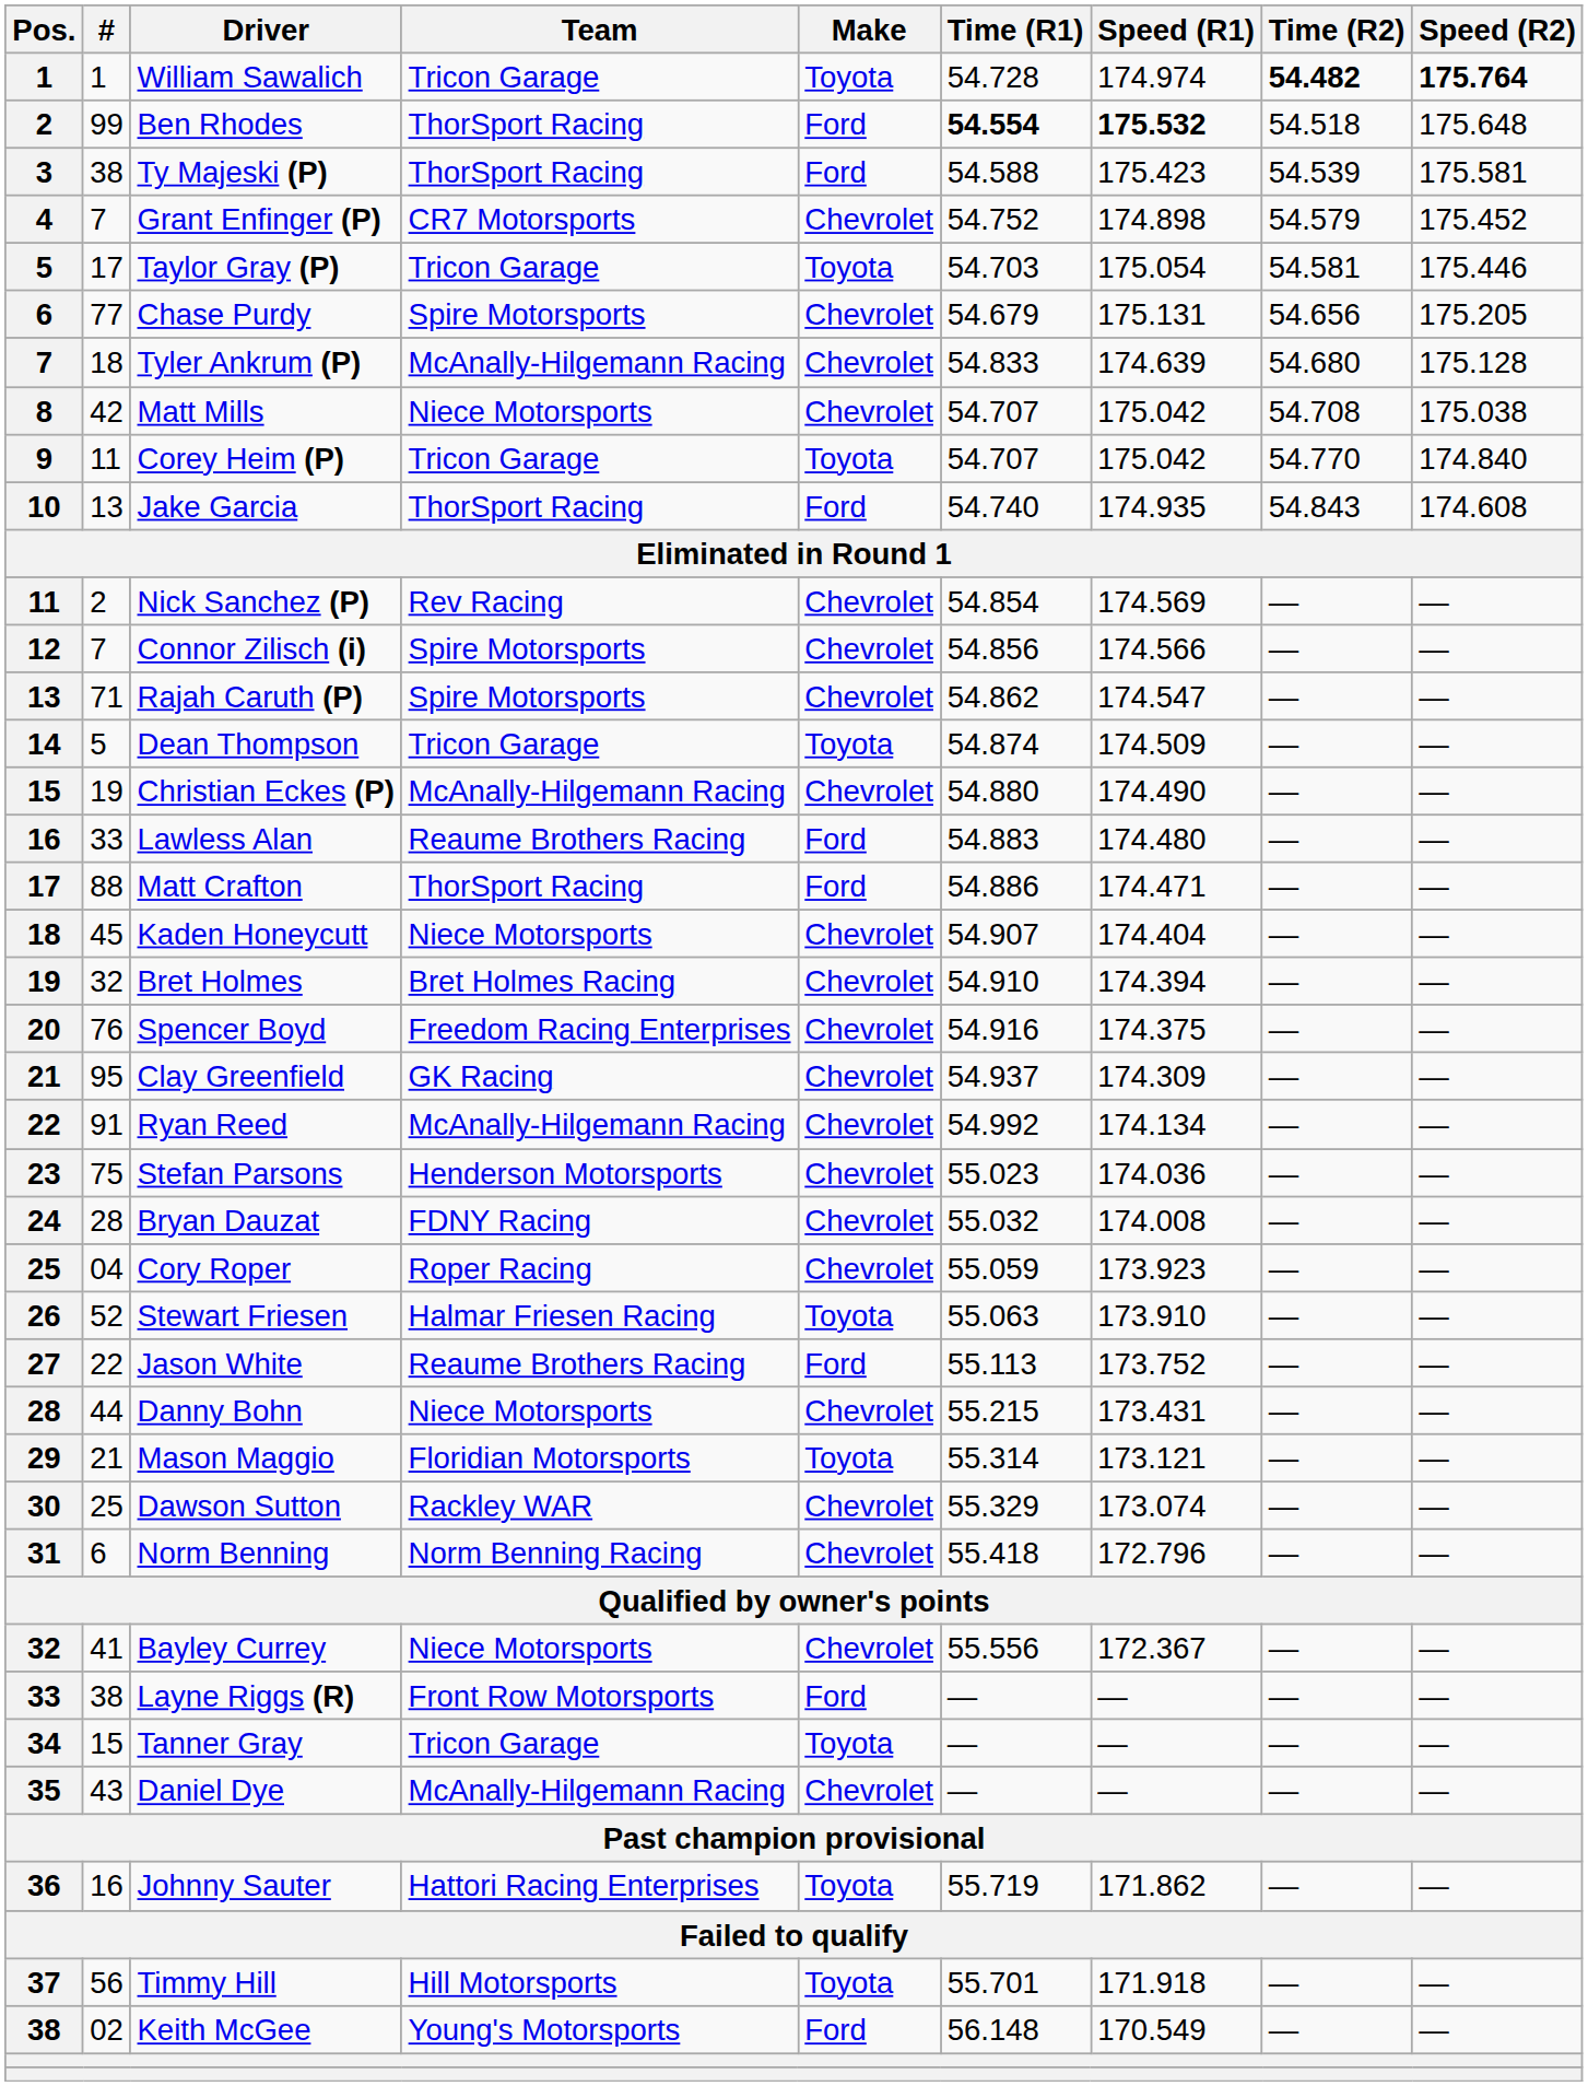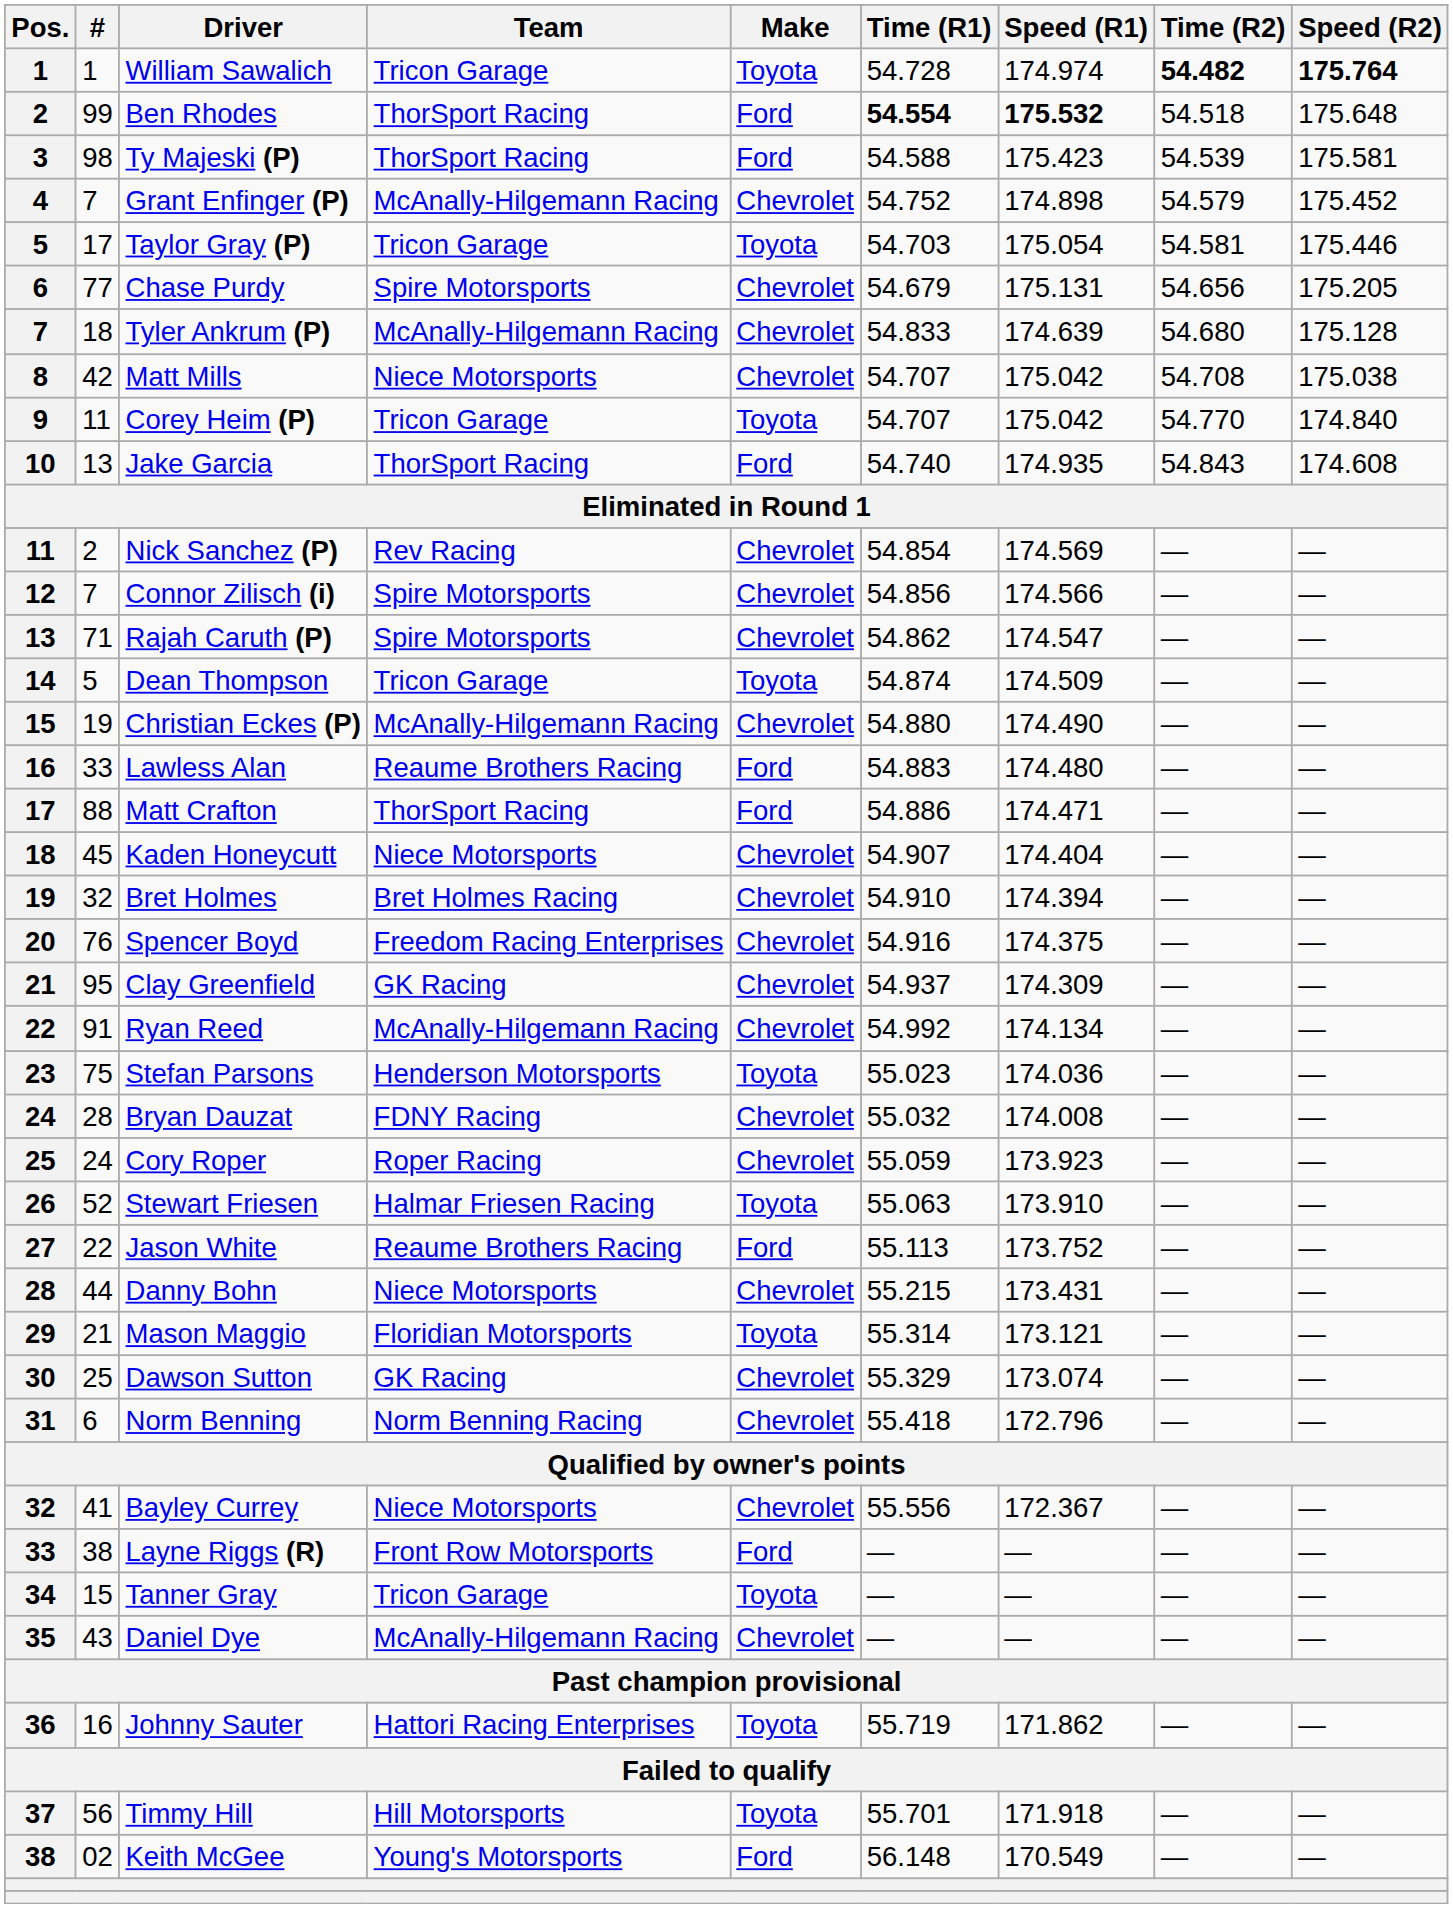 <table class="wikitable" style="font-size:95%">
 <tr>
 <th>Pos.</th>
 <th>#</th>
 <th>Driver</th>
 <th>Team</th>
 <th>Make</th>
 <th>Time (R1)</th>
 <th>Speed (R1)</th>
 <th>Time (R2)</th>
 <th>Speed (R2)</th>
 </tr>
 <tr>
 <th>1</th>
 <td>1</td>
 <td><a href='#'>William Sawalich</a></td>
 <td><a href='#'>Tricon Garage</a></td>
 <td><a href='#'>Toyota</a></td>
 <td>54.728</td>
 <td>174.974</td>
 <td><strong>54.482</strong></td>
 <td><strong>175.764</strong></td>
 </tr>
 <tr>
 <th>2</th>
 <td>99</td>
 <td><a href='#'>Ben Rhodes</a></td>
 <td><a href='#'>ThorSport Racing</a></td>
 <td><a href='#'>Ford</a></td>
 <td><strong>54.554</strong></td>
 <td><strong>175.532</strong></td>
 <td>54.518</td>
 <td>175.648</td>
 </tr>
 <tr>
 <th>3</th>
-<td>38</td>
+<td>98</td>
 <td><a href='#'>Ty Majeski</a> <strong>(P)</strong></td>
 <td><a href='#'>ThorSport Racing</a></td>
 <td><a href='#'>Ford</a></td>
 <td>54.588</td>
 <td>175.423</td>
 <td>54.539</td>
 <td>175.581</td>
 </tr>
 <tr>
 <th>4</th>
 <td>7</td>
 <td><a href='#'>Grant Enfinger</a> <strong>(P)</strong></td>
-<td><a href='#'>CR7 Motorsports</a></td>
+<td><a href='#'>McAnally-Hilgemann Racing</a></td>
 <td><a href='#'>Chevrolet</a></td>
 <td>54.752</td>
 <td>174.898</td>
 <td>54.579</td>
 <td>175.452</td>
 </tr>
 <tr>
 <th>5</th>
 <td>17</td>
 <td><a href='#'>Taylor Gray</a> <strong>(P)</strong></td>
 <td><a href='#'>Tricon Garage</a></td>
 <td><a href='#'>Toyota</a></td>
 <td>54.703</td>
 <td>175.054</td>
 <td>54.581</td>
 <td>175.446</td>
 </tr>
 <tr>
 <th>6</th>
 <td>77</td>
 <td><a href='#'>Chase Purdy</a></td>
 <td><a href='#'>Spire Motorsports</a></td>
 <td><a href='#'>Chevrolet</a></td>
 <td>54.679</td>
 <td>175.131</td>
 <td>54.656</td>
 <td>175.205</td>
 </tr>
 <tr>
 <th>7</th>
 <td>18</td>
 <td><a href='#'>Tyler Ankrum</a> <strong>(P)</strong></td>
 <td><a href='#'>McAnally-Hilgemann Racing</a></td>
 <td><a href='#'>Chevrolet</a></td>
 <td>54.833</td>
 <td>174.639</td>
 <td>54.680</td>
 <td>175.128</td>
 </tr>
 <tr>
 <th>8</th>
 <td>42</td>
 <td><a href='#'>Matt Mills</a></td>
 <td><a href='#'>Niece Motorsports</a></td>
 <td><a href='#'>Chevrolet</a></td>
 <td>54.707</td>
 <td>175.042</td>
 <td>54.708</td>
 <td>175.038</td>
 </tr>
 <tr>
 <th>9</th>
 <td>11</td>
 <td><a href='#'>Corey Heim</a> <strong>(P)</strong></td>
 <td><a href='#'>Tricon Garage</a></td>
 <td><a href='#'>Toyota</a></td>
 <td>54.707</td>
 <td>175.042</td>
 <td>54.770</td>
 <td>174.840</td>
 </tr>
 <tr>
 <th>10</th>
 <td>13</td>
 <td><a href='#'>Jake Garcia</a></td>
 <td><a href='#'>ThorSport Racing</a></td>
 <td><a href='#'>Ford</a></td>
 <td>54.740</td>
 <td>174.935</td>
 <td>54.843</td>
 <td>174.608</td>
 </tr>
 <tr>
 <th colspan="9">Eliminated in Round 1</th>
 </tr>
 <tr>
 <th>11</th>
 <td>2</td>
 <td><a href='#'>Nick Sanchez</a> <strong>(P)</strong></td>
 <td><a href='#'>Rev Racing</a></td>
 <td><a href='#'>Chevrolet</a></td>
 <td>54.854</td>
 <td>174.569</td>
 <td>—</td>
 <td>—</td>
 </tr>
 <tr>
 <th>12</th>
 <td>7</td>
 <td><a href='#'>Connor Zilisch</a> <strong>(i)</strong></td>
 <td><a href='#'>Spire Motorsports</a></td>
 <td><a href='#'>Chevrolet</a></td>
 <td>54.856</td>
 <td>174.566</td>
 <td>—</td>
 <td>—</td>
 </tr>
 <tr>
 <th>13</th>
 <td>71</td>
 <td><a href='#'>Rajah Caruth</a> <strong>(P)</strong></td>
 <td><a href='#'>Spire Motorsports</a></td>
 <td><a href='#'>Chevrolet</a></td>
 <td>54.862</td>
 <td>174.547</td>
 <td>—</td>
 <td>—</td>
 </tr>
 <tr>
 <th>14</th>
 <td>5</td>
 <td><a href='#'>Dean Thompson</a></td>
 <td><a href='#'>Tricon Garage</a></td>
 <td><a href='#'>Toyota</a></td>
 <td>54.874</td>
 <td>174.509</td>
 <td>—</td>
 <td>—</td>
 </tr>
 <tr>
 <th>15</th>
 <td>19</td>
 <td><a href='#'>Christian Eckes</a> <strong>(P)</strong></td>
 <td><a href='#'>McAnally-Hilgemann Racing</a></td>
 <td><a href='#'>Chevrolet</a></td>
 <td>54.880</td>
 <td>174.490</td>
 <td>—</td>
 <td>—</td>
 </tr>
 <tr>
 <th>16</th>
 <td>33</td>
 <td><a href='#'>Lawless Alan</a></td>
 <td><a href='#'>Reaume Brothers Racing</a></td>
 <td><a href='#'>Ford</a></td>
 <td>54.883</td>
 <td>174.480</td>
 <td>—</td>
 <td>—</td>
 </tr>
 <tr>
 <th>17</th>
 <td>88</td>
 <td><a href='#'>Matt Crafton</a></td>
 <td><a href='#'>ThorSport Racing</a></td>
 <td><a href='#'>Ford</a></td>
 <td>54.886</td>
 <td>174.471</td>
 <td>—</td>
 <td>—</td>
 </tr>
 <tr>
 <th>18</th>
 <td>45</td>
 <td><a href='#'>Kaden Honeycutt</a></td>
 <td><a href='#'>Niece Motorsports</a></td>
 <td><a href='#'>Chevrolet</a></td>
 <td>54.907</td>
 <td>174.404</td>
 <td>—</td>
 <td>—</td>
 </tr>
 <tr>
 <th>19</th>
 <td>32</td>
 <td><a href='#'>Bret Holmes</a></td>
 <td><a href='#'>Bret Holmes Racing</a></td>
 <td><a href='#'>Chevrolet</a></td>
 <td>54.910</td>
 <td>174.394</td>
 <td>—</td>
 <td>—</td>
 </tr>
 <tr>
 <th>20</th>
 <td>76</td>
 <td><a href='#'>Spencer Boyd</a></td>
 <td><a href='#'>Freedom Racing Enterprises</a></td>
 <td><a href='#'>Chevrolet</a></td>
 <td>54.916</td>
 <td>174.375</td>
 <td>—</td>
 <td>—</td>
 </tr>
 <tr>
 <th>21</th>
 <td>95</td>
 <td><a href='#'>Clay Greenfield</a></td>
 <td><a href='#'>GK Racing</a></td>
 <td><a href='#'>Chevrolet</a></td>
 <td>54.937</td>
 <td>174.309</td>
 <td>—</td>
 <td>—</td>
 </tr>
 <tr>
 <th>22</th>
 <td>91</td>
 <td><a href='#'>Ryan Reed</a></td>
 <td><a href='#'>McAnally-Hilgemann Racing</a></td>
 <td><a href='#'>Chevrolet</a></td>
 <td>54.992</td>
 <td>174.134</td>
 <td>—</td>
 <td>—</td>
 </tr>
 <tr>
 <th>23</th>
 <td>75</td>
 <td><a href='#'>Stefan Parsons</a></td>
 <td><a href='#'>Henderson Motorsports</a></td>
-<td><a href='#'>Chevrolet</a></td>
+<td><a href='#'>Toyota</a></td>
 <td>55.023</td>
 <td>174.036</td>
 <td>—</td>
 <td>—</td>
 </tr>
 <tr>
 <th>24</th>
 <td>28</td>
 <td><a href='#'>Bryan Dauzat</a></td>
 <td><a href='#'>FDNY Racing</a></td>
 <td><a href='#'>Chevrolet</a></td>
 <td>55.032</td>
 <td>174.008</td>
 <td>—</td>
 <td>—</td>
 </tr>
 <tr>
 <th>25</th>
-<td>04</td>
+<td>24</td>
 <td><a href='#'>Cory Roper</a></td>
 <td><a href='#'>Roper Racing</a></td>
 <td><a href='#'>Chevrolet</a></td>
 <td>55.059</td>
 <td>173.923</td>
 <td>—</td>
 <td>—</td>
 </tr>
 <tr>
 <th>26</th>
 <td>52</td>
 <td><a href='#'>Stewart Friesen</a></td>
 <td><a href='#'>Halmar Friesen Racing</a></td>
 <td><a href='#'>Toyota</a></td>
 <td>55.063</td>
 <td>173.910</td>
 <td>—</td>
 <td>—</td>
 </tr>
 <tr>
 <th>27</th>
 <td>22</td>
 <td><a href='#'>Jason White</a></td>
 <td><a href='#'>Reaume Brothers Racing</a></td>
 <td><a href='#'>Ford</a></td>
 <td>55.113</td>
 <td>173.752</td>
 <td>—</td>
 <td>—</td>
 </tr>
 <tr>
 <th>28</th>
 <td>44</td>
 <td><a href='#'>Danny Bohn</a></td>
 <td><a href='#'>Niece Motorsports</a></td>
 <td><a href='#'>Chevrolet</a></td>
 <td>55.215</td>
 <td>173.431</td>
 <td>—</td>
 <td>—</td>
 </tr>
 <tr>
 <th>29</th>
 <td>21</td>
 <td><a href='#'>Mason Maggio</a></td>
 <td><a href='#'>Floridian Motorsports</a></td>
 <td><a href='#'>Toyota</a></td>
 <td>55.314</td>
 <td>173.121</td>
 <td>—</td>
 <td>—</td>
 </tr>
 <tr>
 <th>30</th>
 <td>25</td>
 <td><a href='#'>Dawson Sutton</a></td>
-<td><a href='#'>Rackley WAR</a></td>
+<td><a href='#'>GK Racing</a></td>
 <td><a href='#'>Chevrolet</a></td>
 <td>55.329</td>
 <td>173.074</td>
 <td>—</td>
 <td>—</td>
 </tr>
 <tr>
 <th>31</th>
 <td>6</td>
 <td><a href='#'>Norm Benning</a></td>
 <td><a href='#'>Norm Benning Racing</a></td>
 <td><a href='#'>Chevrolet</a></td>
 <td>55.418</td>
 <td>172.796</td>
 <td>—</td>
 <td>—</td>
 </tr>
 <tr>
 <th colspan="9">Qualified by owner's points</th>
 </tr>
 <tr>
 <th>32</th>
 <td>41</td>
 <td><a href='#'>Bayley Currey</a></td>
 <td><a href='#'>Niece Motorsports</a></td>
 <td><a href='#'>Chevrolet</a></td>
 <td>55.556</td>
 <td>172.367</td>
 <td>—</td>
 <td>—</td>
 </tr>
 <tr>
 <th>33</th>
 <td>38</td>
 <td><a href='#'>Layne Riggs</a> <strong>(R)</strong></td>
 <td><a href='#'>Front Row Motorsports</a></td>
 <td><a href='#'>Ford</a></td>
 <td>—</td>
 <td>—</td>
 <td>—</td>
 <td>—</td>
 </tr>
 <tr>
 <th>34</th>
 <td>15</td>
 <td><a href='#'>Tanner Gray</a></td>
 <td><a href='#'>Tricon Garage</a></td>
 <td><a href='#'>Toyota</a></td>
 <td>—</td>
 <td>—</td>
 <td>—</td>
 <td>—</td>
 </tr>
 <tr>
 <th>35</th>
 <td>43</td>
 <td><a href='#'>Daniel Dye</a></td>
 <td><a href='#'>McAnally-Hilgemann Racing</a></td>
 <td><a href='#'>Chevrolet</a></td>
 <td>—</td>
 <td>—</td>
 <td>—</td>
 <td>—</td>
 </tr>
 <tr>
 <th colspan="9">Past champion provisional</th>
 </tr>
 <tr>
 <th>36</th>
 <td>16</td>
 <td><a href='#'>Johnny Sauter</a></td>
 <td><a href='#'>Hattori Racing Enterprises</a></td>
 <td><a href='#'>Toyota</a></td>
 <td>55.719</td>
 <td>171.862</td>
 <td>—</td>
 <td>—</td>
 </tr>
 <tr>
 <th colspan="9">Failed to qualify</th>
 </tr>
 <tr>
 <th>37</th>
 <td>56</td>
 <td><a href='#'>Timmy Hill</a></td>
 <td><a href='#'>Hill Motorsports</a></td>
 <td><a href='#'>Toyota</a></td>
 <td>55.701</td>
 <td>171.918</td>
 <td>—</td>
 <td>—</td>
 </tr>
 <tr>
 <th>38</th>
 <td>02</td>
 <td><a href='#'>Keith McGee</a></td>
 <td><a href='#'>Young's Motorsports</a></td>
 <td><a href='#'>Ford</a></td>
 <td>56.148</td>
 <td>170.549</td>
 <td>—</td>
 <td>—</td>
 </tr>
 <tr>
 <th colspan="9"></th>
 </tr>
 <tr>
 <th colspan="9"></th>
 </tr>
 </table>
